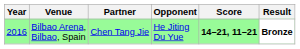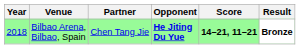 <table class="sortable wikitable" style="font-size: 90%;">
 <tr>
 <th>Year</th>
 <th>Venue</th>
 <th>Partner</th>
 <th>Opponent</th>
 <th>Score</th>
 <th>Result</th>
 </tr>
 <tr style="background:#98FB98">
-<td align="center"><a href='#'>2016</a></td>
+<td align="center"><a href='#'>2018</a></td>
 <td align="left"><a href='#'>Bilbao Arena</a>,<br><a href='#'>Bilbao</a>, Spain</td>
 <td align="left"> <a href='#'>Chen Tang Jie</a></td>
-<td align="left"> <a href='#'>He Jiting</a><br> <a href='#'>Du Yue</a></td>
+<td align="left"><strong> <a href='#'>He Jiting</a><br> <a href='#'>Du Yue</a></strong></td>
 <td align="left"><strong>14–21, 11–21</strong></td>
 <td style="text-align:left; background:white"> <strong>Bronze</strong></td>
 </tr>
 </table>
